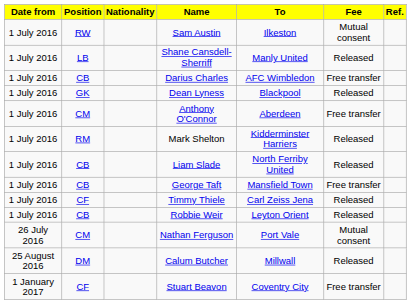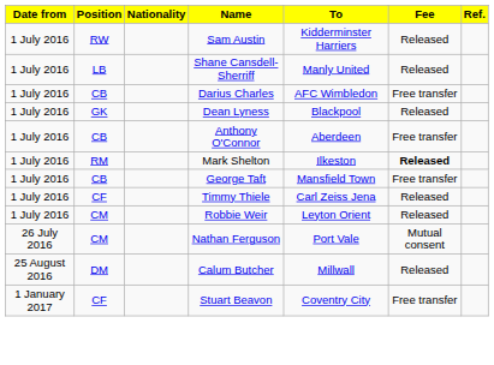 <table class="wikitable"  style="text-align:center; font-size:90%; ">
 <tr>
 <th style="background:#FFFF00; color:#000000; width:100px;">Date from</th>
 <th style="background:#FFFF00; color:#000000; width:50px;">Position</th>
 <th style="background:#FFFF00; color:#000000; width:50px;">Nationality</th>
 <th style="background:#FFFF00; color:#000000; width:150px;">Name</th>
 <th style="background:#FFFF00; color:#000000; width:150px;">To</th>
 <th style="background:#FFFF00; color:#000000; width:100px;">Fee</th>
 <th style="background:#FFFF00; color:#000000; width:25px;">Ref.</th>
 </tr>
 <tr>
 <td>1 July 2016</td>
 <td><a href='#'>RW</a></td>
 <td></td>
 <td><a href='#'>Sam Austin</a></td>
-<td><a href='#'>Ilkeston</a> </td>
-<td>Mutual consent</td>
+<td><a href='#'>Kidderminster Harriers</a> </td>
+<td>Released</td>
 <td></td>
 </tr>
 <tr>
 <td>1 July 2016</td>
 <td><a href='#'>LB</a></td>
 <td></td>
 <td><a href='#'>Shane Cansdell-Sherriff</a></td>
 <td><a href='#'>Manly United</a> </td>
 <td>Released</td>
 <td></td>
 </tr>
 <tr>
 <td>1 July 2016</td>
 <td><a href='#'>CB</a></td>
 <td></td>
 <td><a href='#'>Darius Charles</a></td>
 <td><a href='#'>AFC Wimbledon</a></td>
 <td>Free transfer</td>
 <td></td>
 </tr>
 <tr>
 <td>1 July 2016</td>
 <td><a href='#'>GK</a></td>
 <td></td>
 <td><a href='#'>Dean Lyness</a></td>
 <td><a href='#'>Blackpool</a> </td>
 <td>Released</td>
 <td></td>
 </tr>
 <tr>
 <td>1 July 2016</td>
-<td><a href='#'>CM</a></td>
+<td><a href='#'>CB</a></td>
 <td></td>
 <td><a href='#'>Anthony O'Connor</a></td>
 <td><a href='#'>Aberdeen</a></td>
 <td>Free transfer</td>
 <td></td>
 </tr>
 <tr>
 <td>1 July 2016</td>
 <td><a href='#'>RM</a></td>
 <td></td>
 <td>Mark Shelton</td>
-<td><a href='#'>Kidderminster Harriers</a> </td>
-<td>Released</td>
-<td></td>
-</tr>
-<tr>
-<td>1 July 2016</td>
-<td><a href='#'>CB</a></td>
-<td></td>
-<td><a href='#'>Liam Slade</a></td>
-<td><a href='#'>North Ferriby United</a> </td>
-<td>Released</td>
+<td><a href='#'>Ilkeston</a> </td>
+<td><strong>Released</strong></td>
 <td></td>
 </tr>
 <tr>
 <td>1 July 2016</td>
 <td><a href='#'>CB</a></td>
 <td></td>
 <td><a href='#'>George Taft</a></td>
 <td><a href='#'>Mansfield Town</a></td>
 <td>Free transfer</td>
 <td></td>
 </tr>
 <tr>
 <td>1 July 2016</td>
 <td><a href='#'>CF</a></td>
 <td></td>
 <td><a href='#'>Timmy Thiele</a></td>
 <td><a href='#'>Carl Zeiss Jena</a> </td>
 <td>Released</td>
 <td></td>
 </tr>
 <tr>
 <td>1 July 2016</td>
-<td><a href='#'>CB</a></td>
+<td><a href='#'>CM</a></td>
 <td></td>
 <td><a href='#'>Robbie Weir</a></td>
 <td><a href='#'>Leyton Orient</a> </td>
 <td>Released</td>
 <td></td>
 </tr>
 <tr>
 <td>26 July 2016</td>
 <td><a href='#'>CM</a></td>
 <td></td>
 <td><a href='#'>Nathan Ferguson</a></td>
 <td><a href='#'>Port Vale</a></td>
 <td>Mutual consent</td>
 <td></td>
 </tr>
 <tr>
 <td>25 August 2016</td>
 <td><a href='#'>DM</a></td>
 <td></td>
 <td><a href='#'>Calum Butcher</a></td>
 <td><a href='#'>Millwall</a></td>
 <td>Released</td>
 <td></td>
 </tr>
 <tr>
 <td>1 January 2017</td>
 <td><a href='#'>CF</a></td>
 <td></td>
 <td><a href='#'>Stuart Beavon</a></td>
 <td><a href='#'>Coventry City</a></td>
 <td>Free transfer</td>
 <td></td>
 </tr>
 </table>
